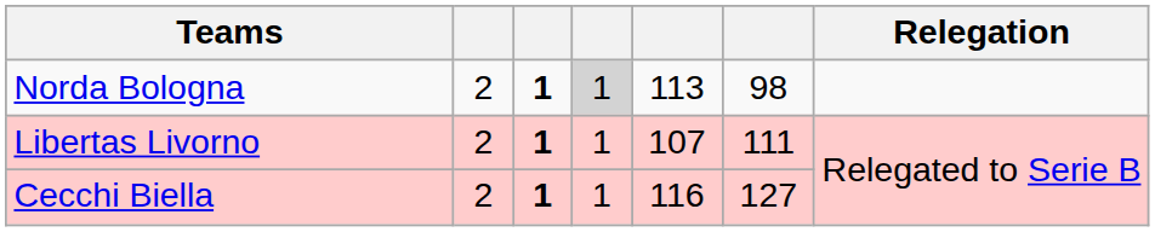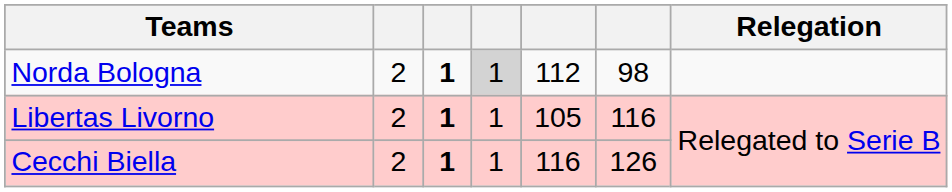 <table class="wikitable" style="text-align: center;">
 <tr>
 <th ! width=200>Teams</th>
 <th width=20></th>
 <th width=20></th>
 <th width=20></th>
 <th width=35></th>
 <th width=35></th>
 <th>Relegation</th>
 </tr>
 <tr>
 <td align="left"><a href='#'>Norda Bologna</a></td>
 <td>2</td>
 <td><strong>1</strong></td>
 <td style="background: lightgrey;">1</td>
-<td>113</td>
+<td>112</td>
 <td>98</td>
 </tr>
 <tr bgcolor=FFCCCC>
 <td align="left"><a href='#'>Libertas Livorno</a></td>
 <td>2</td>
 <td><strong>1</strong></td>
 <td>1</td>
-<td>107</td>
-<td>111</td>
+<td>105</td>
+<td>116</td>
 <td rowspan=2 align="center">Relegated to <a href='#'>Serie B</a></td>
 </tr>
 <tr bgcolor=FFCCCC>
 <td align="left"><a href='#'>Cecchi Biella</a></td>
 <td>2</td>
 <td><strong>1</strong></td>
 <td>1</td>
 <td>116</td>
-<td>127</td>
+<td>126</td>
 </tr>
 </table>
